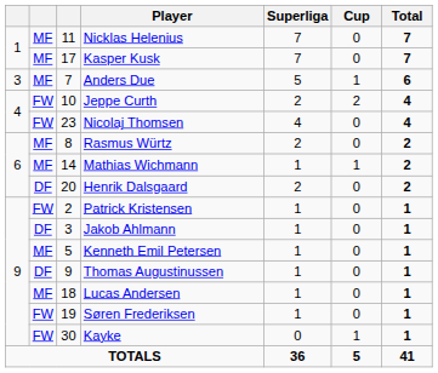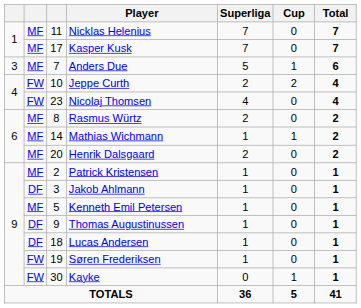 <table class="wikitable sortable" style="font-size: 95%; text-align: center;">
 <tr>
 <th width=20></th>
 <th width=20></th>
 <th width=20></th>
 <th width=200>Player</th>
 <th width=50>Superliga</th>
 <th width=50>Cup</th>
 <th width=50>Total</th>
 </tr>
 <tr>
 <td rowspan=2>1</td>
 <td><a href='#'>MF</a></td>
 <td>11</td>
 <td align=left> <a href='#'>Nicklas Helenius</a></td>
 <td>7</td>
 <td>0</td>
 <td><strong>7</strong></td>
 </tr>
 <tr>
 <td><a href='#'>MF</a></td>
 <td>17</td>
 <td align=left> <a href='#'>Kasper Kusk</a></td>
 <td>7</td>
 <td>0</td>
 <td><strong>7</strong></td>
 </tr>
 <tr>
 <td rowspan=1>3</td>
 <td><a href='#'>MF</a></td>
 <td>7</td>
 <td align=left> <a href='#'>Anders Due</a></td>
 <td>5</td>
 <td>1</td>
 <td><strong>6</strong></td>
 </tr>
 <tr>
 <td rowspan=2>4</td>
 <td><a href='#'>FW</a></td>
 <td>10</td>
 <td align=left> <a href='#'>Jeppe Curth</a></td>
 <td>2</td>
 <td>2</td>
 <td><strong>4</strong></td>
 </tr>
 <tr>
 <td><a href='#'>FW</a></td>
 <td>23</td>
 <td align=left> <a href='#'>Nicolaj Thomsen</a></td>
 <td>4</td>
 <td>0</td>
 <td><strong>4</strong></td>
 </tr>
 <tr>
 <td rowspan=3>6</td>
 <td><a href='#'>MF</a></td>
 <td>8</td>
 <td align=left> <a href='#'>Rasmus Würtz</a></td>
 <td>2</td>
 <td>0</td>
 <td><strong>2</strong></td>
 </tr>
 <tr>
 <td><a href='#'>MF</a></td>
 <td>14</td>
 <td align=left> <a href='#'>Mathias Wichmann</a></td>
 <td>1</td>
 <td>1</td>
 <td><strong>2</strong></td>
 </tr>
 <tr>
-<td><a href='#'>DF</a></td>
+<td><a href='#'>MF</a></td>
 <td>20</td>
 <td align=left> <a href='#'>Henrik Dalsgaard</a></td>
 <td>2</td>
 <td>0</td>
 <td><strong>2</strong></td>
 </tr>
 <tr>
 <td rowspan=7>9</td>
-<td><a href='#'>FW</a></td>
+<td><a href='#'>MF</a></td>
 <td>2</td>
 <td align=left> <a href='#'>Patrick Kristensen</a></td>
 <td>1</td>
 <td>0</td>
 <td><strong>1</strong></td>
 </tr>
 <tr>
 <td><a href='#'>DF</a></td>
 <td>3</td>
 <td align=left> <a href='#'>Jakob Ahlmann</a></td>
 <td>1</td>
 <td>0</td>
 <td><strong>1</strong></td>
 </tr>
 <tr>
 <td><a href='#'>MF</a></td>
 <td>5</td>
 <td align=left> <a href='#'>Kenneth Emil Petersen</a></td>
 <td>1</td>
 <td>0</td>
 <td><strong>1</strong></td>
 </tr>
 <tr>
 <td><a href='#'>DF</a></td>
 <td>9</td>
 <td align=left> <a href='#'>Thomas Augustinussen</a></td>
 <td>1</td>
 <td>0</td>
 <td><strong>1</strong></td>
 </tr>
 <tr>
-<td><a href='#'>MF</a></td>
+<td><a href='#'>DF</a></td>
 <td>18</td>
 <td align=left> <a href='#'>Lucas Andersen</a></td>
 <td>1</td>
 <td>0</td>
 <td><strong>1</strong></td>
 </tr>
 <tr>
 <td><a href='#'>FW</a></td>
 <td>19</td>
 <td align=left> <a href='#'>Søren Frederiksen</a></td>
 <td>1</td>
 <td>0</td>
 <td><strong>1</strong></td>
 </tr>
 <tr>
 <td><a href='#'>FW</a></td>
 <td>30</td>
 <td align=left> <a href='#'>Kayke</a></td>
 <td>0</td>
 <td>1</td>
 <td><strong>1</strong></td>
 </tr>
 <tr>
 <td colspan="4"><strong>TOTALS</strong></td>
 <td><strong>36</strong></td>
 <td><strong>5</strong></td>
 <td><strong>41</strong></td>
 </tr>
 </table>
